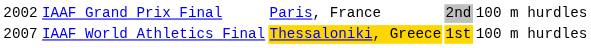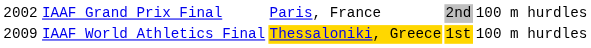 <table>
 <tr>
 <td>2002</td>
 <td><a href='#'>IAAF Grand Prix Final</a></td>
 <td><a href='#'>Paris</a>, France</td>
 <td bgcolor="silver">2nd</td>
 <td>100 m hurdles</td>
 </tr>
 <tr>
-<td>2007</td>
+<td>2009</td>
 <td><a href='#'>IAAF World Athletics Final</a></td>
 <td style="background: gold;"><a href='#'>Thessaloniki</a>, Greece</td>
 <td bgcolor="gold">1st</td>
 <td>100 m hurdles</td>
 </tr>
 </table>
